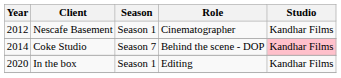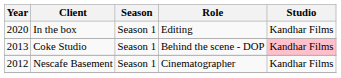 <table class="wikitable sortable">
 <tr>
 <th>Year</th>
 <th>Client</th>
 <th>Season</th>
 <th>Role</th>
 <th>Studio</th>
+</tr>
+<tr>
+<td>2020</td>
+<td>In the box</td>
+<td>Season 1</td>
+<td>Editing</td>
+<td>Kandhar Films</td>
+</tr>
+<tr>
+</tr>
+<tr>
+<td>2013</td>
+<td>Coke Studio</td>
+<td>Season 1</td>
+<td>Behind the scene - DOP</td>
+<td style="background: pink;">Kandhar Films</td>
+</tr>
+<tr>
 </tr>
 <tr>
 <td>2012</td>
 <td>Nescafe Basement</td>
 <td>Season 1</td>
 <td>Cinematographer</td>
 <td>Kandhar Films</td>
 </tr>
 <tr>
 </tr>
-<tr>
-<td>2014</td>
-<td>Coke Studio</td>
-<td>Season 7</td>
-<td>Behind the scene - DOP</td>
-<td style="background: pink;">Kandhar Films</td>
-</tr>
-<tr>
-</tr>
-<tr>
-<td>2020</td>
-<td>In the box</td>
-<td>Season 1</td>
-<td>Editing</td>
-<td>Kandhar Films</td>
-</tr>
-<tr>
-</tr>
 </table>
